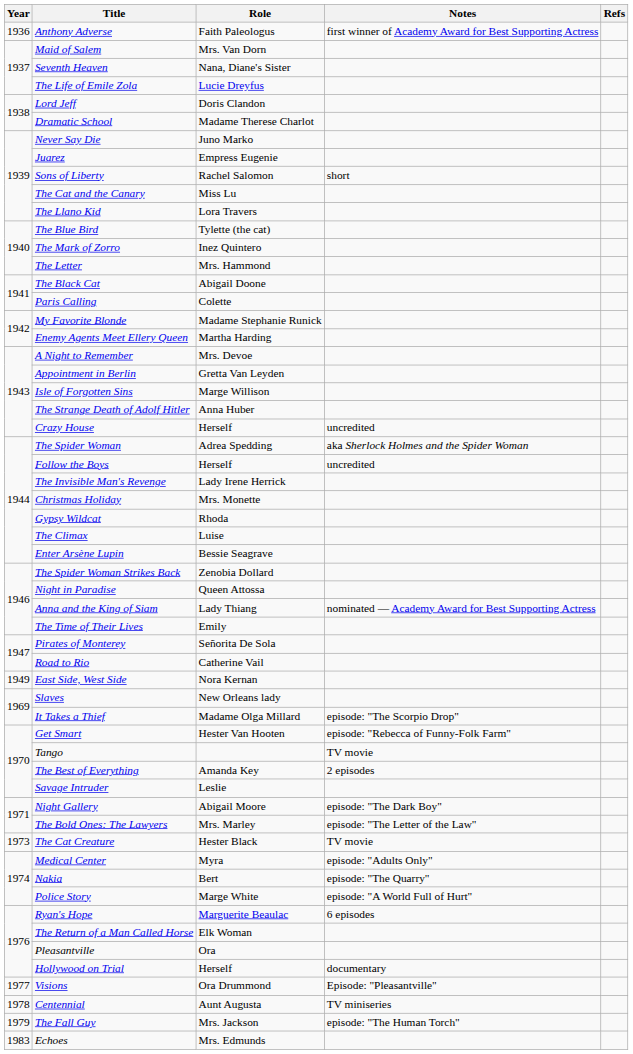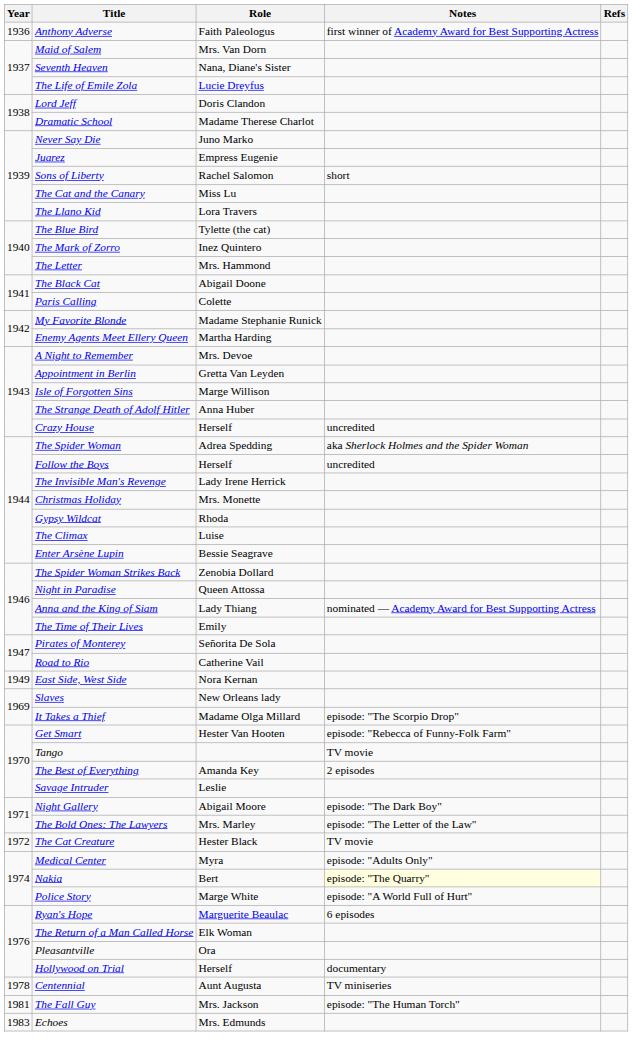 <table class="wikitable sortable">
 <tr>
 <th scope="col">Year</th>
 <th scope="col">Title</th>
 <th scope="col">Role</th>
 <th scope="col" class="unsortable">Notes</th>
 <th scope="col" class="unsortable">Refs</th>
 </tr>
 <tr>
 <td scope="row">1936</td>
 <td><em><a href='#'>Anthony Adverse</a></em></td>
 <td>Faith Paleologus</td>
 <td>first winner of <a href='#'>Academy Award for Best Supporting Actress</a></td>
 <td></td>
 </tr>
 <tr>
 <td scope="row" rowspan=3>1937</td>
 <td><em><a href='#'>Maid of Salem</a></em></td>
 <td>Mrs. Van Dorn</td>
 <td></td>
 <td></td>
 </tr>
 <tr>
 <td><em><a href='#'>Seventh Heaven</a></em></td>
 <td>Nana, Diane's Sister</td>
 <td></td>
 <td></td>
 </tr>
 <tr>
 <td><em><a href='#'>The Life of Emile Zola</a></em></td>
 <td><a href='#'>Lucie Dreyfus</a></td>
 <td></td>
 <td></td>
 </tr>
 <tr>
 <td scope="row" rowspan=2>1938</td>
 <td><em><a href='#'>Lord Jeff</a></em></td>
 <td>Doris Clandon</td>
 <td></td>
 <td></td>
 </tr>
 <tr>
 <td><em><a href='#'>Dramatic School</a></em></td>
 <td>Madame Therese Charlot</td>
 <td></td>
 <td></td>
 </tr>
 <tr>
 <td scope="row" rowspan=5>1939</td>
 <td><em><a href='#'>Never Say Die</a></em></td>
 <td>Juno Marko</td>
 <td></td>
 <td></td>
 </tr>
 <tr>
 <td><em><a href='#'>Juarez</a></em></td>
 <td>Empress Eugenie</td>
 <td></td>
 <td></td>
 </tr>
 <tr>
 <td><em><a href='#'>Sons of Liberty</a></em></td>
 <td>Rachel Salomon</td>
 <td>short</td>
 <td></td>
 </tr>
 <tr>
 <td><em><a href='#'>The Cat and the Canary</a></em></td>
 <td>Miss Lu</td>
 <td></td>
 <td></td>
 </tr>
 <tr>
 <td><em><a href='#'>The Llano Kid</a></em></td>
 <td>Lora Travers</td>
 <td></td>
 <td></td>
 </tr>
 <tr>
 <td scope="row" rowspan=3>1940</td>
 <td><em><a href='#'>The Blue Bird</a></em></td>
 <td>Tylette (the cat)</td>
 <td></td>
 <td></td>
 </tr>
 <tr>
 <td><em><a href='#'>The Mark of Zorro</a></em></td>
 <td>Inez Quintero</td>
 <td></td>
 <td></td>
 </tr>
 <tr>
 <td><em><a href='#'>The Letter</a></em></td>
 <td>Mrs. Hammond</td>
 <td></td>
 <td></td>
 </tr>
 <tr>
 <td scope="row" rowspan=2>1941</td>
 <td><em><a href='#'>The Black Cat</a></em></td>
 <td>Abigail Doone</td>
 <td></td>
 <td></td>
 </tr>
 <tr>
 <td><em><a href='#'>Paris Calling</a></em></td>
 <td>Colette</td>
 <td></td>
 <td></td>
 </tr>
 <tr>
 <td scope="row" rowspan=2>1942</td>
 <td><em><a href='#'>My Favorite Blonde</a></em></td>
 <td>Madame Stephanie Runick</td>
 <td></td>
 <td></td>
 </tr>
 <tr>
 <td><em><a href='#'>Enemy Agents Meet Ellery Queen</a></em></td>
 <td>Martha Harding</td>
 <td></td>
 <td></td>
 </tr>
 <tr>
 <td scope="row" rowspan=5>1943</td>
 <td><em><a href='#'>A Night to Remember</a></em></td>
 <td>Mrs. Devoe</td>
 <td></td>
 <td></td>
 </tr>
 <tr>
 <td><em><a href='#'>Appointment in Berlin</a></em></td>
 <td>Gretta Van Leyden</td>
 <td></td>
 <td></td>
 </tr>
 <tr>
 <td><em><a href='#'>Isle of Forgotten Sins</a></em></td>
 <td>Marge Willison</td>
 <td></td>
 <td></td>
 </tr>
 <tr>
 <td><em><a href='#'>The Strange Death of Adolf Hitler</a></em></td>
 <td>Anna Huber</td>
 <td></td>
 <td></td>
 </tr>
 <tr>
 <td><em><a href='#'>Crazy House</a></em></td>
 <td>Herself</td>
 <td>uncredited</td>
 <td></td>
 </tr>
 <tr>
 <td scope="row" rowspan=7>1944</td>
 <td><em><a href='#'>The Spider Woman</a></em></td>
 <td>Adrea Spedding</td>
 <td>aka <em>Sherlock Holmes and the Spider Woman</em></td>
 <td></td>
 </tr>
 <tr>
 <td><em><a href='#'>Follow the Boys</a></em></td>
 <td>Herself</td>
 <td>uncredited</td>
 <td></td>
 </tr>
 <tr>
 <td><em><a href='#'>The Invisible Man's Revenge</a></em></td>
 <td>Lady Irene Herrick</td>
 <td></td>
 <td></td>
 </tr>
 <tr>
 <td><em><a href='#'>Christmas Holiday</a></em></td>
 <td>Mrs. Monette</td>
 <td></td>
 <td></td>
 </tr>
 <tr>
 <td><em><a href='#'>Gypsy Wildcat</a></em></td>
 <td>Rhoda</td>
 <td></td>
 <td></td>
 </tr>
 <tr>
 <td><em><a href='#'>The Climax</a></em></td>
 <td>Luise</td>
 <td></td>
 <td></td>
 </tr>
 <tr>
 <td><em><a href='#'>Enter Arsène Lupin</a></em></td>
 <td>Bessie Seagrave</td>
 <td></td>
 <td></td>
 </tr>
 <tr>
 <td scope="row" rowspan=4>1946</td>
 <td><em><a href='#'>The Spider Woman Strikes Back</a></em></td>
 <td>Zenobia Dollard</td>
 <td></td>
 <td></td>
 </tr>
 <tr>
 <td><em><a href='#'>Night in Paradise</a></em></td>
 <td>Queen Attossa</td>
 <td></td>
 <td></td>
 </tr>
 <tr>
 <td><em><a href='#'>Anna and the King of Siam</a></em></td>
 <td>Lady Thiang</td>
 <td>nominated — <a href='#'>Academy Award for Best Supporting Actress</a></td>
 <td></td>
 </tr>
 <tr>
 <td><em><a href='#'>The Time of Their Lives</a></em></td>
 <td>Emily</td>
 <td></td>
 <td></td>
 </tr>
 <tr>
 <td scope="row" rowspan=2>1947</td>
 <td><em><a href='#'>Pirates of Monterey</a></em></td>
 <td>Señorita De Sola</td>
 <td></td>
 <td></td>
 </tr>
 <tr>
 <td><em><a href='#'>Road to Rio</a></em></td>
 <td>Catherine Vail</td>
 <td></td>
 <td></td>
 </tr>
 <tr>
 <td>1949</td>
 <td><em><a href='#'>East Side, West Side</a></em></td>
 <td>Nora Kernan</td>
 <td></td>
 <td></td>
 </tr>
 <tr>
 <td scope="row" rowspan=2>1969</td>
 <td><em><a href='#'>Slaves</a></em></td>
 <td>New Orleans lady</td>
 <td></td>
 <td></td>
 </tr>
 <tr>
 <td><em><a href='#'>It Takes a Thief</a></em></td>
 <td>Madame Olga Millard</td>
 <td>episode: "The Scorpio Drop"</td>
 <td></td>
 </tr>
 <tr>
 <td scope="row" rowspan=4>1970</td>
 <td><em><a href='#'>Get Smart</a></em></td>
 <td>Hester Van Hooten</td>
 <td>episode: "Rebecca of Funny-Folk Farm"</td>
 <td></td>
 </tr>
 <tr>
 <td><em>Tango</em></td>
 <td></td>
 <td>TV movie</td>
 <td></td>
 </tr>
 <tr>
 <td><em><a href='#'>The Best of Everything</a></em></td>
 <td>Amanda Key</td>
 <td>2 episodes</td>
 <td></td>
 </tr>
 <tr>
 <td><em><a href='#'>Savage Intruder</a></em></td>
 <td>Leslie</td>
 <td></td>
 <td></td>
 </tr>
 <tr>
 <td scope="row" rowspan=2>1971</td>
 <td><em><a href='#'>Night Gallery</a></em></td>
 <td>Abigail Moore</td>
 <td>episode: "The Dark Boy"</td>
 <td></td>
 </tr>
 <tr>
 <td><em><a href='#'>The Bold Ones: The Lawyers</a></em></td>
 <td>Mrs. Marley</td>
 <td>episode: "The Letter of the Law"</td>
 <td></td>
 </tr>
 <tr>
-<td>1973</td>
+<td>1972</td>
 <td><em><a href='#'>The Cat Creature</a></em></td>
 <td>Hester Black</td>
 <td>TV movie</td>
 <td></td>
 </tr>
 <tr>
 <td scope="row" rowspan=3>1974</td>
 <td><em><a href='#'>Medical Center</a></em></td>
 <td>Myra</td>
 <td>episode: "Adults Only"</td>
 <td></td>
 </tr>
 <tr>
 <td><em><a href='#'>Nakia</a></em></td>
 <td>Bert</td>
-<td>episode: "The Quarry"</td>
+<td style="background: lightyellow;">episode: "The Quarry"</td>
 <td></td>
 </tr>
 <tr>
 <td><em><a href='#'>Police Story</a></em></td>
 <td>Marge White</td>
 <td>episode: "A World Full of Hurt"</td>
 <td></td>
 </tr>
 <tr>
 <td scope="row" rowspan=4>1976</td>
 <td><em><a href='#'>Ryan's Hope</a></em></td>
 <td><a href='#'>Marguerite Beaulac</a></td>
 <td>6 episodes</td>
 <td></td>
 </tr>
 <tr>
 <td><em><a href='#'>The Return of a Man Called Horse</a></em></td>
 <td>Elk Woman</td>
 <td></td>
 <td></td>
 </tr>
 <tr>
 <td><em>Pleasantville</em></td>
 <td>Ora</td>
 <td></td>
 <td></td>
 </tr>
 <tr>
 <td><em><a href='#'>Hollywood on Trial</a></em></td>
 <td>Herself</td>
 <td>documentary</td>
 <td></td>
 </tr>
 <tr>
-<td scope="row">1977</td>
-<td><em><a href='#'>Visions</a></em></td>
-<td>Ora Drummond</td>
-<td>Episode: "Pleasantville"</td>
-<td></td>
-</tr>
-<tr>
 <td scope="row">1978</td>
 <td><em><a href='#'>Centennial</a></em></td>
 <td>Aunt Augusta</td>
 <td>TV miniseries</td>
 <td></td>
 </tr>
 <tr>
-<td scope="row">1979</td>
+<td scope="row">1981</td>
 <td><em><a href='#'>The Fall Guy</a></em></td>
 <td>Mrs. Jackson</td>
 <td>episode: "The Human Torch"</td>
 <td></td>
 </tr>
 <tr>
 <td scope="row">1983</td>
 <td><em>Echoes</em></td>
 <td>Mrs. Edmunds</td>
 <td></td>
 <td></td>
 </tr>
 </table>
